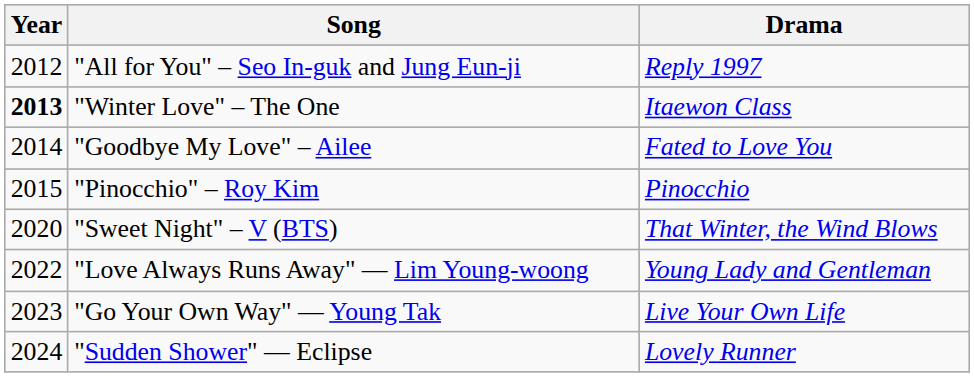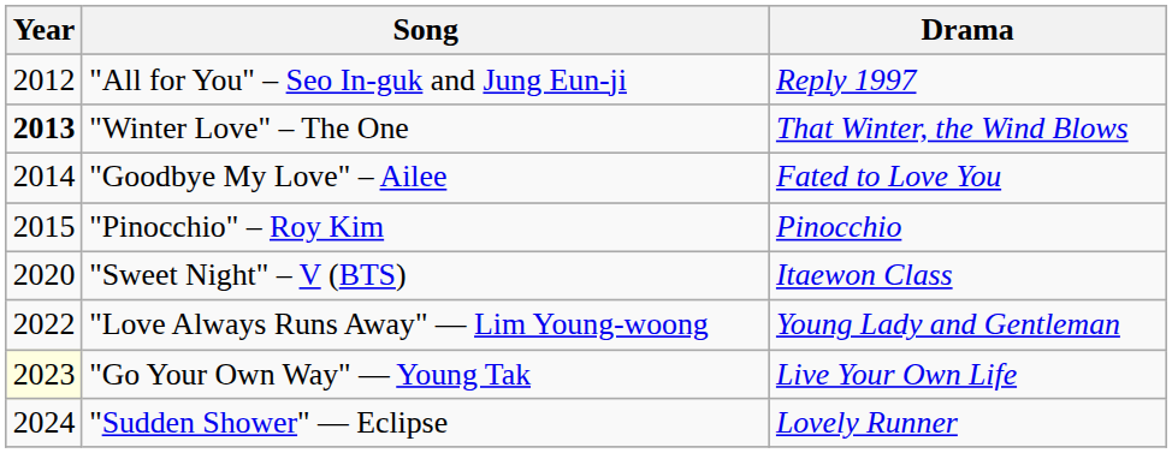 <table class="wikitable" style="width:600px">
 <tr>
 <th width=10>Year</th>
 <th>Song</th>
 <th>Drama</th>
 </tr>
 <tr>
 <td>2012</td>
 <td>"All for You" – <a href='#'>Seo In-guk</a> and <a href='#'>Jung Eun-ji</a></td>
 <td><em><a href='#'>Reply 1997</a></em></td>
 </tr>
 <tr>
 <td><strong>2013</strong></td>
 <td>"Winter Love" – The One</td>
-<td><em><a href='#'>Itaewon Class</a></em></td>
+<td><em><a href='#'>That Winter, the Wind Blows</a></em></td>
 </tr>
 <tr>
 <td>2014</td>
 <td>"Goodbye My Love" – <a href='#'>Ailee</a></td>
 <td><em><a href='#'>Fated to Love You</a></em></td>
 </tr>
 <tr>
 <td>2015</td>
 <td>"Pinocchio" – <a href='#'>Roy Kim</a></td>
 <td><em><a href='#'>Pinocchio</a></em></td>
 </tr>
 <tr>
 <td>2020</td>
 <td>"Sweet Night" – <a href='#'>V</a> (<a href='#'>BTS</a>)</td>
-<td><em><a href='#'>That Winter, the Wind Blows</a></em></td>
+<td><em><a href='#'>Itaewon Class</a></em></td>
 </tr>
 <tr>
 <td>2022</td>
 <td>"Love Always Runs Away" — <a href='#'>Lim Young-woong</a></td>
 <td><em><a href='#'>Young Lady and Gentleman</a></em></td>
 </tr>
 <tr>
-<td>2023</td>
+<td style="background: lightyellow;">2023</td>
 <td>"Go Your Own Way" — <a href='#'>Young Tak</a></td>
 <td><em><a href='#'>Live Your Own Life</a></em></td>
 </tr>
 <tr>
 <td>2024</td>
 <td>"<a href='#'>Sudden Shower</a>" — Eclipse</td>
 <td><em><a href='#'>Lovely Runner</a></em></td>
 </tr>
 </table>
